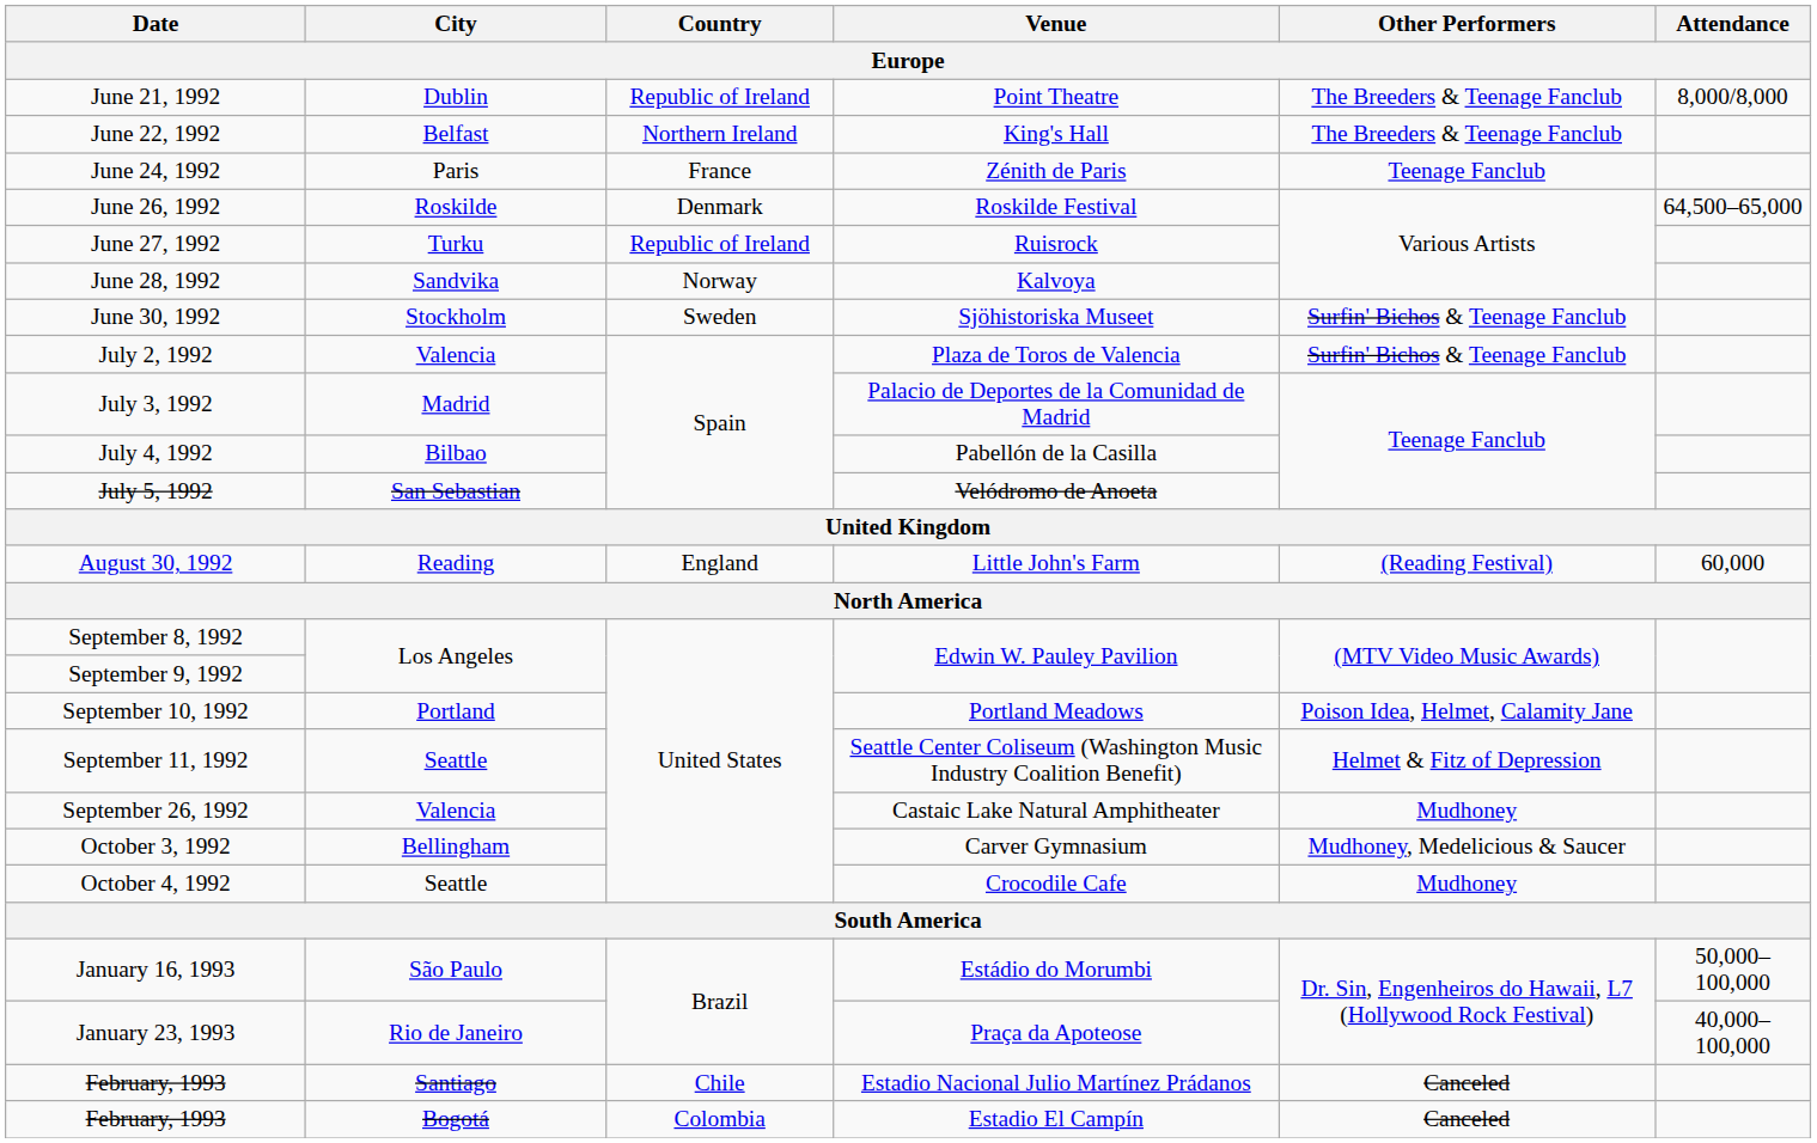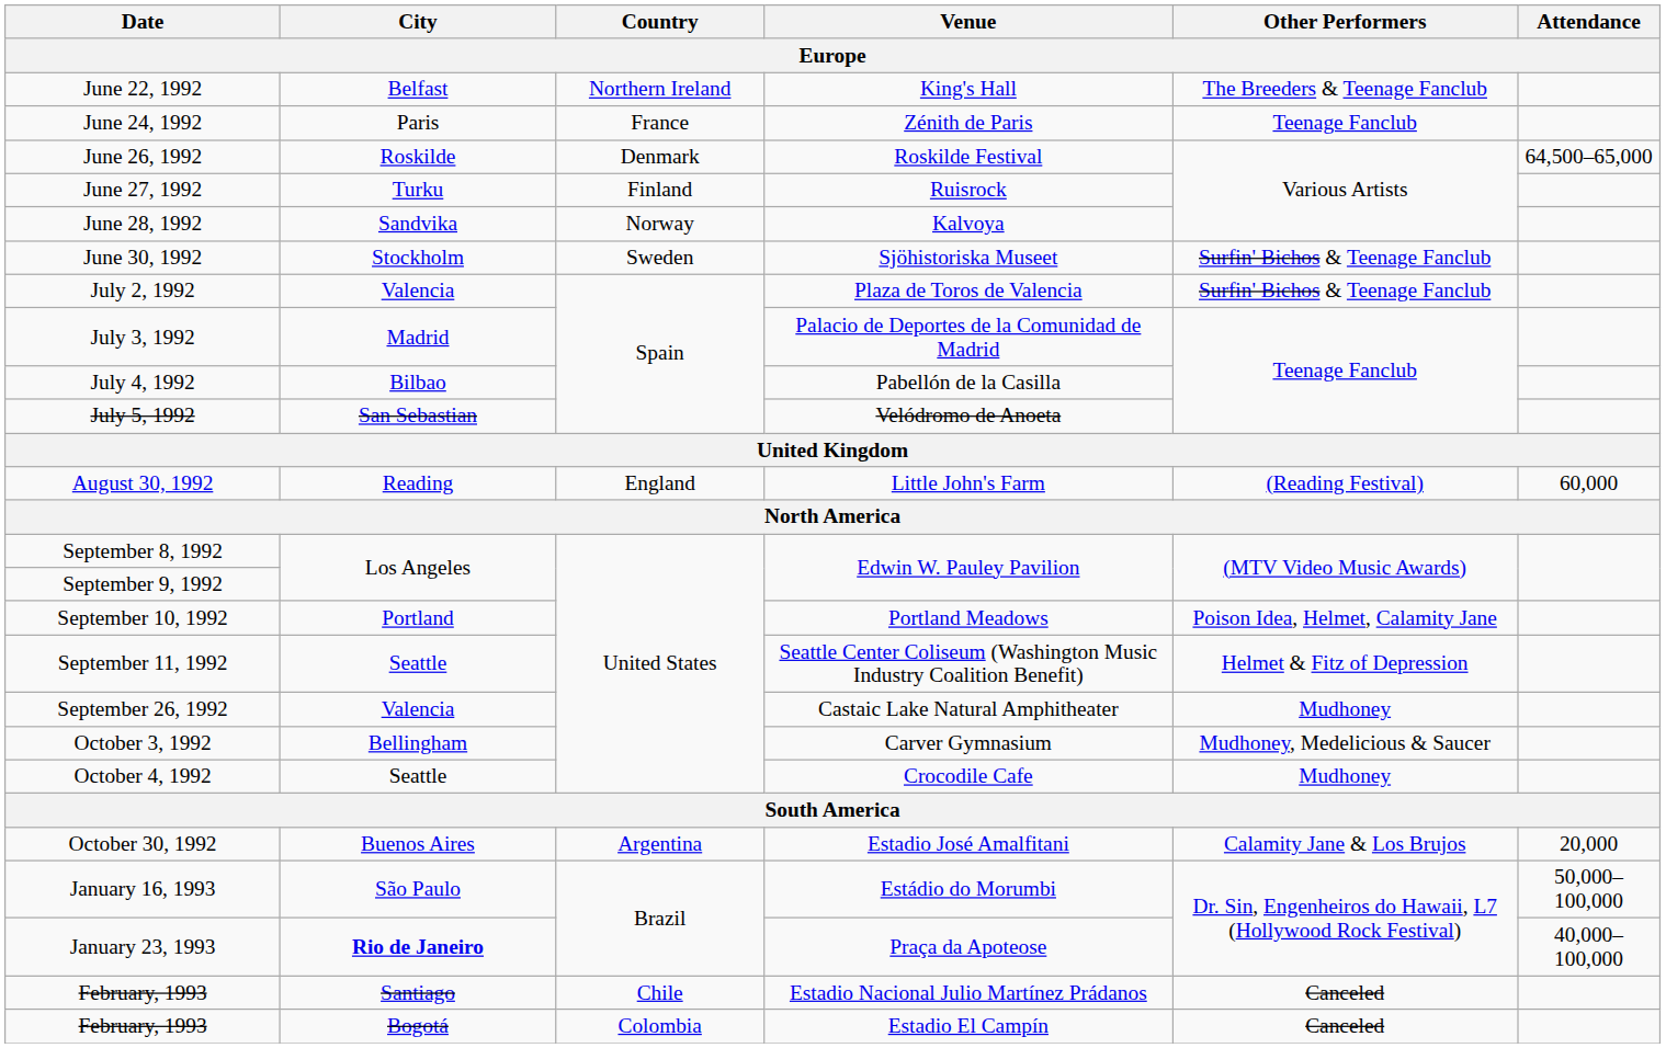 <table class="wikitable" style="text-align:center;">
 <tr>
 <th style="width:200px;">Date</th>
 <th style="width:200px;">City</th>
 <th style="width:150px;">Country</th>
 <th style="width:300px;">Venue</th>
 <th>Other Performers</th>
 <th style="width:100px;">Attendance</th>
 </tr>
 <tr>
 <th colspan="6">Europe</th>
-</tr>
-<tr>
-<td>June 21, 1992</td>
-<td><a href='#'>Dublin</a></td>
-<td><a href='#'>Republic of Ireland</a></td>
-<td><a href='#'>Point Theatre</a></td>
-<td><a href='#'>The Breeders</a> & <a href='#'>Teenage Fanclub</a></td>
-<td>8,000/8,000</td>
 </tr>
 <tr>
 <td>June 22, 1992</td>
 <td><a href='#'>Belfast</a></td>
 <td><a href='#'>Northern Ireland</a></td>
 <td><a href='#'>King's Hall</a></td>
 <td><a href='#'>The Breeders</a> & <a href='#'>Teenage Fanclub</a></td>
 <td></td>
 </tr>
 <tr>
 <td>June 24, 1992</td>
 <td>Paris</td>
 <td>France</td>
 <td><a href='#'>Zénith de Paris</a></td>
 <td><a href='#'>Teenage Fanclub</a></td>
 <td></td>
 </tr>
 <tr>
 <td>June 26, 1992</td>
 <td><a href='#'>Roskilde</a></td>
 <td>Denmark</td>
 <td><a href='#'>Roskilde Festival</a></td>
 <td rowspan="3">Various Artists</td>
 <td>64,500–65,000</td>
 </tr>
 <tr>
 <td>June 27, 1992</td>
 <td><a href='#'>Turku</a></td>
-<td><a href='#'>Republic of Ireland</a></td>
+<td>Finland</td>
 <td><a href='#'>Ruisrock</a></td>
 <td></td>
 </tr>
 <tr>
 <td>June 28, 1992</td>
 <td><a href='#'>Sandvika</a></td>
 <td>Norway</td>
 <td><a href='#'>Kalvoya</a></td>
 <td></td>
 </tr>
 <tr>
 <td>June 30, 1992</td>
 <td><a href='#'>Stockholm</a></td>
 <td>Sweden</td>
 <td><a href='#'>Sjöhistoriska Museet</a></td>
 <td><s><a href='#'>Surfin' Bichos</a></s> & <a href='#'>Teenage Fanclub</a></td>
 <td></td>
 </tr>
 <tr>
 <td>July 2, 1992</td>
 <td><a href='#'>Valencia</a></td>
 <td rowspan="4">Spain</td>
 <td><a href='#'>Plaza de Toros de Valencia</a></td>
 <td><s><a href='#'>Surfin' Bichos</a></s> & <a href='#'>Teenage Fanclub</a></td>
 <td></td>
 </tr>
 <tr>
 <td>July 3, 1992</td>
 <td><a href='#'>Madrid</a></td>
 <td><a href='#'>Palacio de Deportes de la Comunidad de Madrid</a></td>
 <td rowspan="3"><a href='#'>Teenage Fanclub</a></td>
 <td></td>
 </tr>
 <tr>
 <td>July 4, 1992</td>
 <td><a href='#'>Bilbao</a></td>
 <td>Pabellón de la Casilla</td>
 <td></td>
 </tr>
 <tr>
 <td><s>July 5, 1992</s></td>
 <td><s><a href='#'>San Sebastian</a></s></td>
 <td><s>Velódromo de Anoeta</s></td>
 <td></td>
 </tr>
 <tr>
 <th colspan="6">United Kingdom</th>
 </tr>
 <tr>
 <td><a href='#'>August 30, 1992</a></td>
 <td><a href='#'>Reading</a></td>
 <td>England</td>
 <td><a href='#'>Little John's Farm</a></td>
 <td><a href='#'>(Reading Festival)</a></td>
 <td>60,000</td>
 </tr>
 <tr>
 <th colspan="6">North America</th>
 </tr>
 <tr>
 <td>September 8, 1992</td>
 <td rowspan="2">Los Angeles</td>
 <td rowspan="7">United States</td>
 <td rowspan="2"><a href='#'>Edwin W. Pauley Pavilion</a></td>
 <td rowspan="2"><a href='#'>(MTV Video Music Awards)</a></td>
 <td rowspan="2"></td>
 </tr>
 <tr>
 <td>September 9, 1992</td>
 </tr>
 <tr>
 <td>September 10, 1992</td>
 <td><a href='#'>Portland</a></td>
 <td><a href='#'>Portland Meadows</a></td>
 <td><a href='#'>Poison Idea</a>, <a href='#'>Helmet</a>, <a href='#'>Calamity Jane</a></td>
 <td></td>
 </tr>
 <tr>
 <td>September 11, 1992</td>
 <td><a href='#'>Seattle</a></td>
 <td><a href='#'>Seattle Center Coliseum</a> (Washington Music Industry Coalition Benefit)</td>
 <td><a href='#'>Helmet</a> & <a href='#'>Fitz of Depression</a></td>
 <td></td>
 </tr>
 <tr>
 <td>September 26, 1992</td>
 <td><a href='#'>Valencia</a></td>
 <td>Castaic Lake Natural Amphitheater</td>
 <td><a href='#'>Mudhoney</a></td>
 <td></td>
 </tr>
 <tr>
 <td>October 3, 1992</td>
 <td><a href='#'>Bellingham</a></td>
 <td>Carver Gymnasium</td>
 <td><a href='#'>Mudhoney</a>, Medelicious & Saucer</td>
 <td></td>
 </tr>
 <tr>
 <td>October 4, 1992</td>
 <td>Seattle</td>
 <td><a href='#'>Crocodile Cafe</a></td>
 <td><a href='#'>Mudhoney</a></td>
 <td></td>
 </tr>
 <tr>
 <th colspan="6">South America</th>
 </tr>
 <tr>
+<td>October 30, 1992</td>
+<td><a href='#'>Buenos Aires</a></td>
+<td><a href='#'>Argentina</a></td>
+<td><a href='#'>Estadio José Amalfitani</a></td>
+<td><a href='#'>Calamity Jane</a> & <a href='#'>Los Brujos</a></td>
+<td>20,000</td>
+</tr>
+<tr>
 <td>January 16, 1993</td>
 <td><a href='#'>São Paulo</a></td>
 <td rowspan="2">Brazil</td>
 <td><a href='#'>Estádio do Morumbi</a></td>
 <td rowspan="2"><a href='#'>Dr. Sin</a>, <a href='#'>Engenheiros do Hawaii</a>, <a href='#'>L7</a> (<a href='#'>Hollywood Rock Festival</a>)</td>
 <td>50,000–100,000</td>
 </tr>
 <tr>
 <td>January 23, 1993</td>
-<td><a href='#'>Rio de Janeiro</a></td>
+<td><strong><a href='#'>Rio de Janeiro</a></strong></td>
 <td><a href='#'>Praça da Apoteose</a></td>
 <td>40,000–100,000</td>
 </tr>
 <tr>
 <td><s>February, 1993</s></td>
 <td><s><a href='#'>Santiago</a></s></td>
 <td><a href='#'>Chile</a></td>
 <td><a href='#'>Estadio Nacional Julio Martínez Prádanos</a></td>
 <td><s>Canceled</s></td>
 <td></td>
 </tr>
 <tr>
 <td><s>February, 1993</s></td>
 <td><s><a href='#'>Bogotá</a></s></td>
 <td><a href='#'>Colombia</a></td>
 <td><a href='#'>Estadio El Campín</a></td>
 <td><s>Canceled</s></td>
 <td></td>
 </tr>
 </table>
